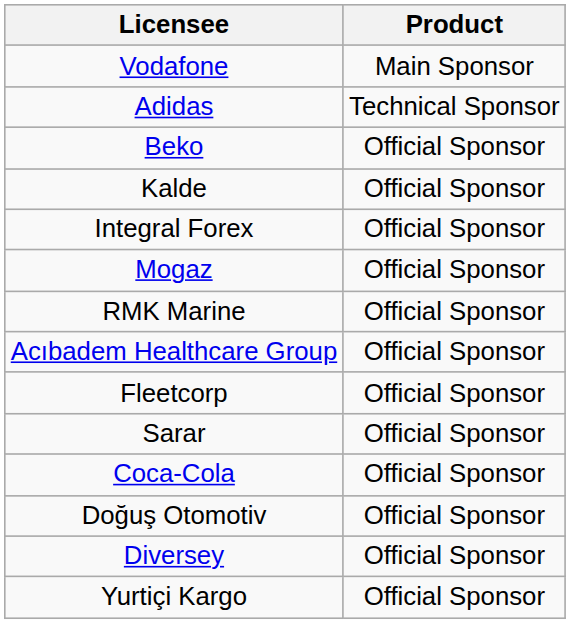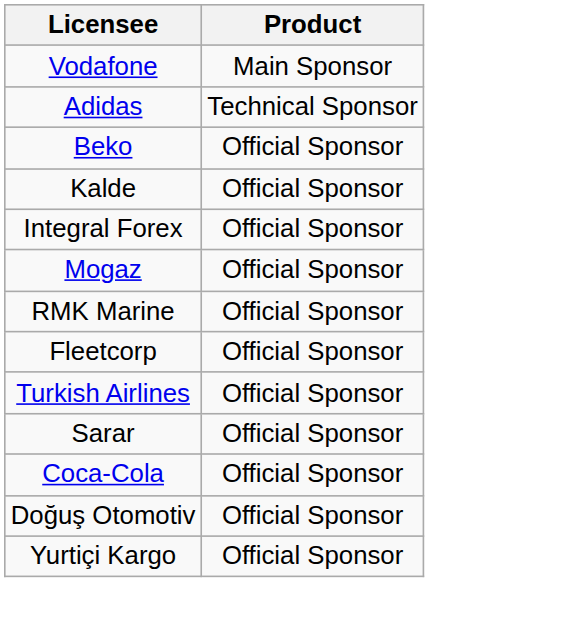 <table class="wikitable" style="text-align: center">
 <tr>
 <th>Licensee</th>
 <th>Product</th>
 </tr>
 <tr>
 <td><a href='#'>Vodafone</a></td>
 <td>Main Sponsor</td>
 </tr>
 <tr>
 <td><a href='#'>Adidas</a></td>
 <td>Technical Sponsor</td>
 </tr>
 <tr>
 <td><a href='#'>Beko</a></td>
 <td>Official Sponsor</td>
 </tr>
 <tr>
 <td>Kalde</td>
 <td>Official Sponsor</td>
 </tr>
 <tr>
 <td>Integral Forex</td>
 <td>Official Sponsor</td>
 </tr>
 <tr>
 <td><a href='#'>Mogaz</a></td>
 <td>Official Sponsor</td>
 </tr>
 <tr>
 <td>RMK Marine</td>
 <td>Official Sponsor</td>
 </tr>
 <tr>
-<td><a href='#'>Acıbadem Healthcare Group</a></td>
+<td>Fleetcorp</td>
 <td>Official Sponsor</td>
 </tr>
 <tr>
-<td>Fleetcorp</td>
+<td><a href='#'>Turkish Airlines</a></td>
 <td>Official Sponsor</td>
 </tr>
 <tr>
 <td>Sarar</td>
 <td>Official Sponsor</td>
 </tr>
 <tr>
 <td><a href='#'>Coca-Cola</a></td>
 <td>Official Sponsor</td>
 </tr>
 <tr>
 <td>Doğuş Otomotiv</td>
 <td>Official Sponsor</td>
 </tr>
 <tr>
-<td><a href='#'>Diversey</a></td>
-<td>Official Sponsor</td>
-</tr>
-<tr>
 <td>Yurtiçi Kargo</td>
 <td>Official Sponsor</td>
 </tr>
 </table>
